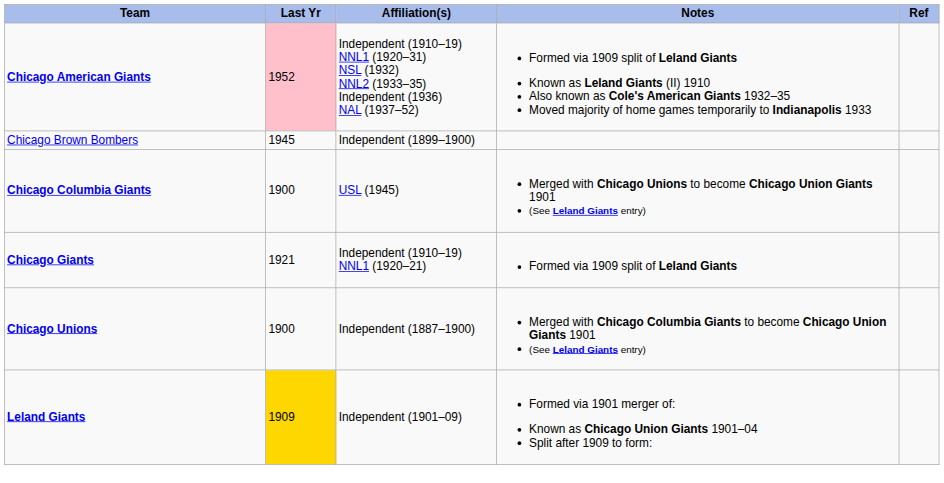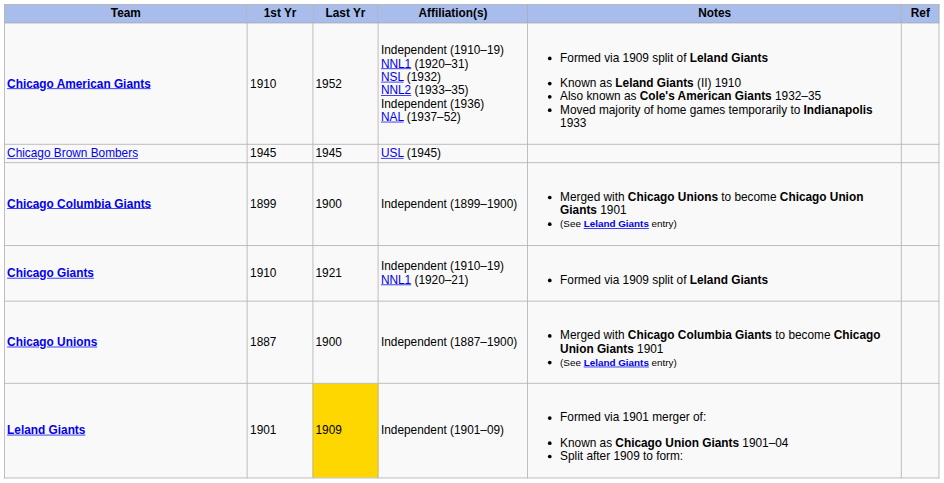 <table class="wikitable" style="width: 100%">
 <tr>
 <th style="background:#a8bdec; width:26%;">Team</th>
+<th style="width:7%; background:#a8bdec;">1st Yr</th>
 <th style="width:7%; background:#a8bdec;">Last Yr</th>
 <th style="width:16%; background:#a8bdec;">Affiliation(s)</th>
 <th style="width:40%; background:#a8bdec;">Notes</th>
 <th style="width:4%; background:#a8bdec;">Ref</th>
 </tr>
 <tr id="Chicago American Giants">
 <td><strong><a href='#'>Chicago American Giants</a></strong></td>
-<td style="background: pink;">1952</td>
+<td>1910</td>
+<td>1952</td>
 <td>Independent (1910–19)<br><a href='#'>NNL1</a> (1920–31)<br> <a href='#'>NSL</a> (1932)<br><a href='#'>NNL2</a> (1933–35)<br>Independent (1936)<br><a href='#'>NAL</a> (1937–52)</td>
 <td><br><ul><li>Formed via 1909 split of <strong>Leland Giants</strong></li></ul><ul><li>Known as <strong>Leland Giants</strong> (II) 1910</li><li>Also known as <strong>Cole's American Giants</strong> 1932–35</li><li>Moved majority of home games temporarily to <strong>Indianapolis</strong> 1933</li></ul></td>
 <td></td>
 </tr>
 <tr>
 <td><a href='#'>Chicago Brown Bombers</a></td>
 <td>1945</td>
-<td>Independent (1899–1900)</td>
+<td>1945</td>
+<td><a href='#'>USL</a> (1945)</td>
 <td></td>
 <td></td>
 </tr>
 <tr>
 <td><strong><a href='#'>Chicago Columbia Giants</a></strong></td>
+<td>1899</td>
 <td>1900</td>
-<td><a href='#'>USL</a> (1945)</td>
+<td>Independent (1899–1900)</td>
 <td><br><ul><li>Merged with <strong>Chicago Unions</strong> to become <strong>Chicago Union Giants</strong> 1901</li><li><small>(See <strong><a href='#'>Leland Giants</a></strong> entry)</small></li></ul></td>
 <td></td>
 </tr>
 <tr id="Chicago Giants">
 <td><strong><a href='#'>Chicago Giants</a></strong></td>
+<td>1910</td>
 <td>1921</td>
 <td>Independent (1910–19)<br><a href='#'>NNL1</a> (1920–21)</td>
 <td><br><ul><li>Formed via 1909 split of <strong>Leland Giants</strong></li></ul></td>
 <td></td>
 </tr>
 <tr>
 <td><strong><a href='#'>Chicago Unions</a></strong></td>
+<td>1887</td>
 <td>1900</td>
 <td>Independent (1887–1900)</td>
 <td><br><ul><li>Merged with <strong>Chicago Columbia Giants</strong> to become <strong>Chicago Union Giants</strong> 1901</li><li><small>(See <strong><a href='#'>Leland Giants</a></strong> entry)</small></li></ul></td>
 <td></td>
 </tr>
 <tr id="Leland Giants">
 <td><strong><a href='#'>Leland Giants</a></strong></td>
+<td>1901</td>
 <td style="background: gold;">1909</td>
 <td>Independent (1901–09)</td>
 <td><br><ul><li>Formed via 1901 merger of:</li></ul><ul><li>Known as <strong>Chicago Union Giants</strong> 1901–04</li><li>Split after 1909 to form:</li></ul></td>
 <td></td>
 </tr>
 </table>
